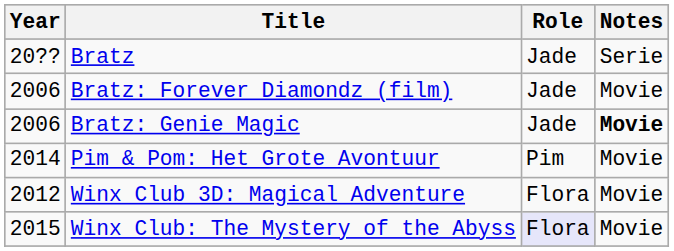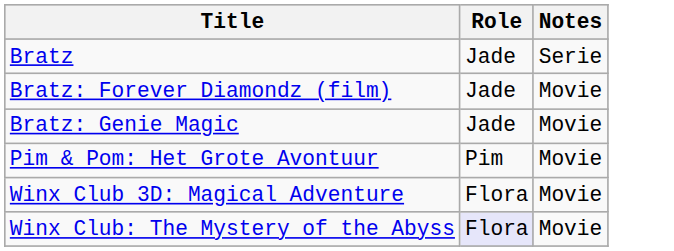 <table class="wikitable">
 <tr>
-<th>Year</th>
 <th>Title</th>
 <th>Role</th>
 <th>Notes</th>
 </tr>
 <tr>
-<td>20??</td>
 <td><a href='#'>Bratz</a></td>
 <td>Jade</td>
 <td>Serie</td>
 </tr>
 <tr>
-<td>2006</td>
 <td><a href='#'>Bratz: Forever Diamondz (film)</a></td>
 <td>Jade</td>
 <td>Movie</td>
 </tr>
 <tr>
-<td>2006</td>
 <td><a href='#'>Bratz: Genie Magic</a></td>
 <td>Jade</td>
-<td><strong>Movie</strong></td>
+<td>Movie</td>
 </tr>
 <tr>
-<td>2014</td>
 <td><a href='#'>Pim & Pom: Het Grote Avontuur</a></td>
 <td>Pim</td>
 <td>Movie</td>
 </tr>
 <tr>
-<td>2012</td>
 <td><a href='#'>Winx Club 3D: Magical Adventure</a></td>
 <td>Flora</td>
 <td>Movie</td>
 </tr>
 <tr>
-<td>2015</td>
 <td><a href='#'>Winx Club: The Mystery of the Abyss</a></td>
 <td style="background: lavender;">Flora</td>
 <td>Movie</td>
 </tr>
 </table>
